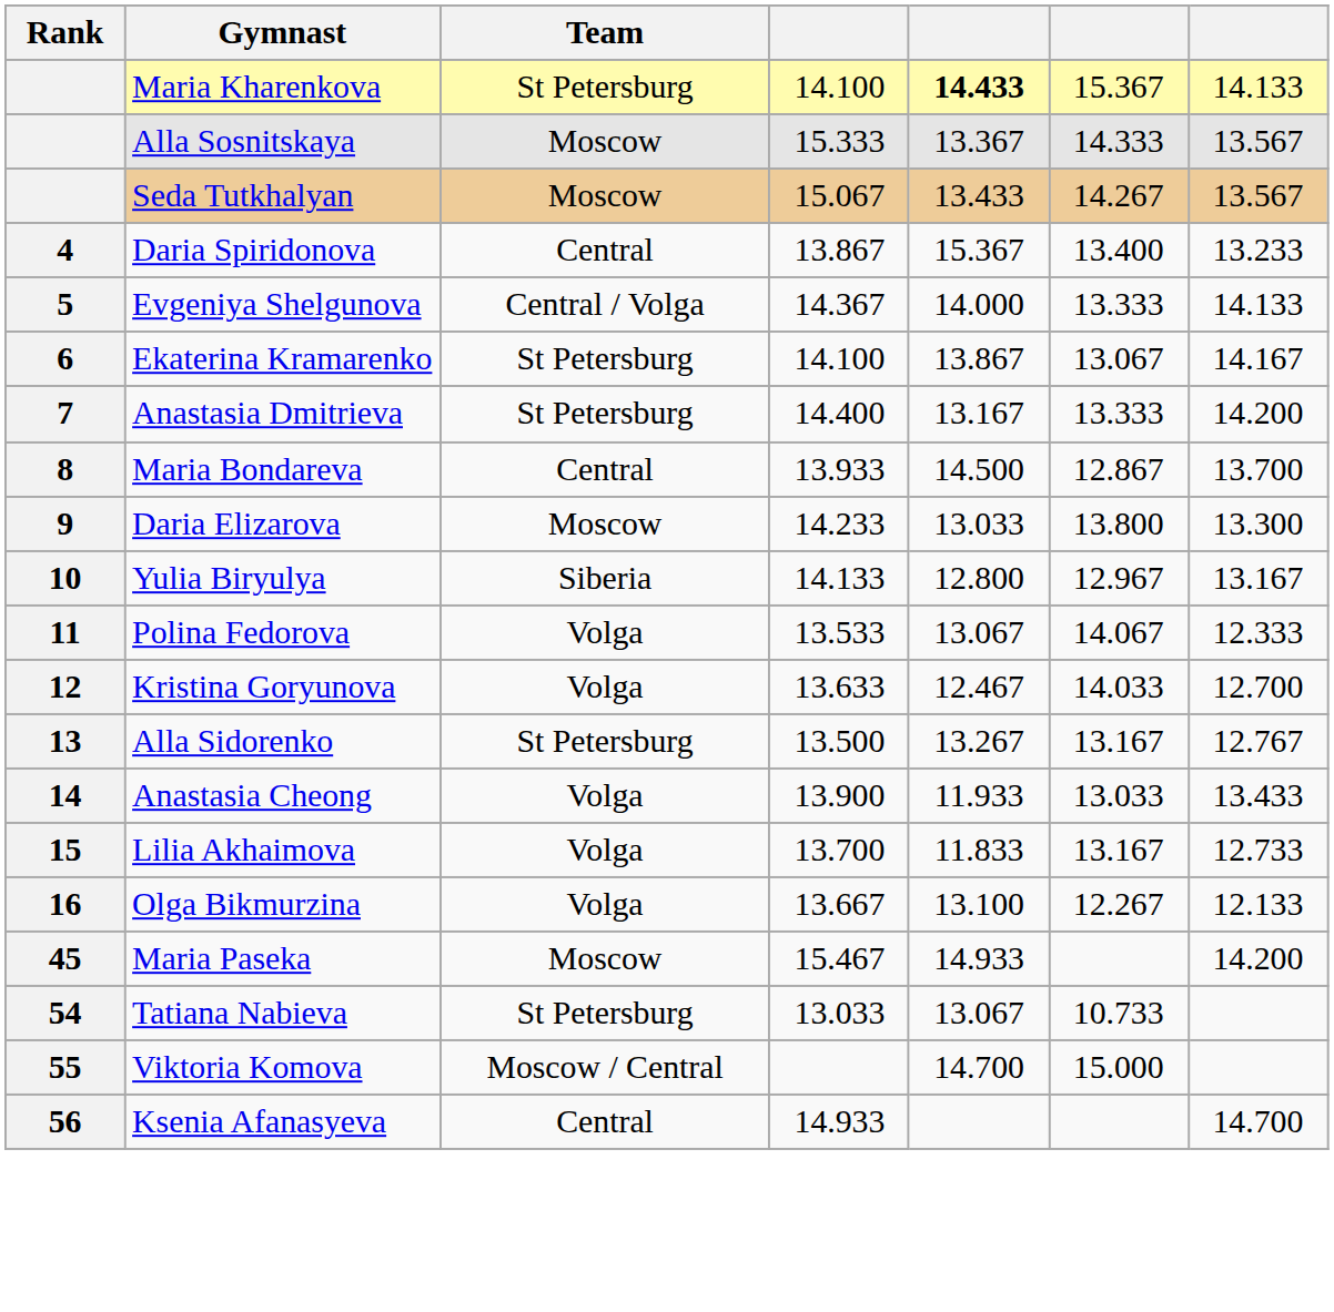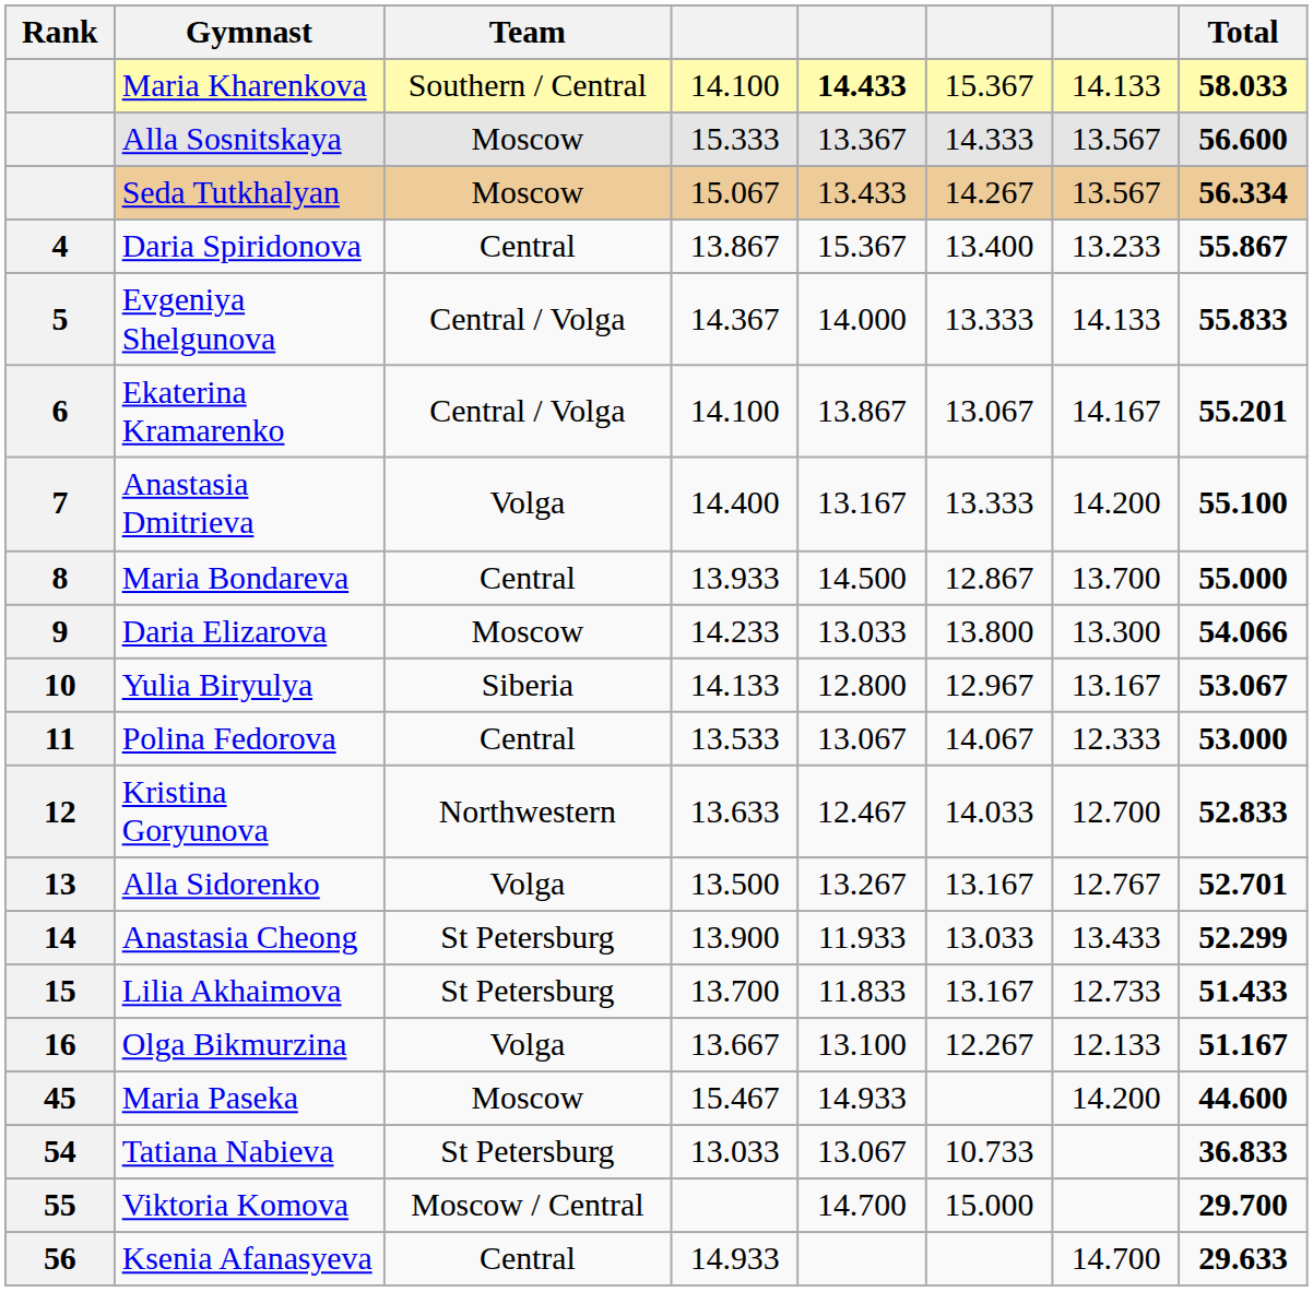 <table class="wikitable sortable" style="text-align:center; font-size:95%">
 <tr>
 <th scope="col" style="width:50px;">Rank</th>
 <th scope="col" style="width:150px;">Gymnast</th>
 <th scope="col" style="width:160px;">Team</th>
 <th scope="col" style="width:60px;"></th>
 <th scope="col" style="width:60px;"></th>
 <th scope="col" style="width:60px;"></th>
 <th scope="col" style="width:60px;"></th>
+<th scope="col" style="width:60px;">Total</th>
 </tr>
 <tr style="background:#fffcaf;">
 <th scope=row style="text-align:center"></th>
 <td align=left><a href='#'>Maria Kharenkova</a></td>
-<td>St Petersburg</td>
+<td>Southern / Central</td>
 <td>14.100</td>
 <td><strong>14.433</strong></td>
 <td>15.367</td>
 <td>14.133</td>
+<td><strong>58.033</strong></td>
 </tr>
 <tr style="background:#e5e5e5;">
 <th scope=row style="text-align:center"></th>
 <td align=left><a href='#'>Alla Sosnitskaya</a></td>
 <td>Moscow</td>
 <td>15.333</td>
 <td>13.367</td>
 <td>14.333</td>
 <td>13.567</td>
+<td><strong>56.600</strong></td>
 </tr>
 <tr style="background:#ec9;">
 <th scope=row style="text-align:center"></th>
 <td align=left><a href='#'>Seda Tutkhalyan</a></td>
 <td>Moscow</td>
 <td>15.067</td>
 <td>13.433</td>
 <td>14.267</td>
 <td>13.567</td>
+<td><strong>56.334</strong></td>
 </tr>
 <tr>
 <th scope=row style="text-align:center">4</th>
 <td align=left><a href='#'>Daria Spiridonova</a></td>
 <td>Central</td>
 <td>13.867</td>
 <td>15.367</td>
 <td>13.400</td>
 <td>13.233</td>
+<td><strong>55.867</strong></td>
 </tr>
 <tr>
 <th scope=row style="text-align:center">5</th>
 <td align=left><a href='#'>Evgeniya Shelgunova</a></td>
 <td>Central / Volga</td>
 <td>14.367</td>
 <td>14.000</td>
 <td>13.333</td>
 <td>14.133</td>
+<td><strong>55.833</strong></td>
 </tr>
 <tr>
 <th scope=row style="text-align:center">6</th>
 <td align=left><a href='#'>Ekaterina Kramarenko</a></td>
-<td>St Petersburg</td>
+<td>Central / Volga</td>
 <td>14.100</td>
 <td>13.867</td>
 <td>13.067</td>
 <td>14.167</td>
+<td><strong>55.201</strong></td>
 </tr>
 <tr>
 <th scope=row style="text-align:center">7</th>
 <td align=left><a href='#'>Anastasia Dmitrieva</a></td>
-<td>St Petersburg</td>
+<td>Volga</td>
 <td>14.400</td>
 <td>13.167</td>
 <td>13.333</td>
 <td>14.200</td>
+<td><strong>55.100</strong></td>
 </tr>
 <tr>
 <th scope=row style="text-align:center">8</th>
 <td align=left><a href='#'>Maria Bondareva</a></td>
 <td>Central</td>
 <td>13.933</td>
 <td>14.500</td>
 <td>12.867</td>
 <td>13.700</td>
+<td><strong>55.000</strong></td>
 </tr>
 <tr>
 <th scope=row style="text-align:center">9</th>
 <td align=left><a href='#'>Daria Elizarova</a></td>
 <td>Moscow</td>
 <td>14.233</td>
 <td>13.033</td>
 <td>13.800</td>
 <td>13.300</td>
+<td><strong>54.066</strong></td>
 </tr>
 <tr>
 <th scope=row style="text-align:center">10</th>
 <td align=left><a href='#'>Yulia Biryulya</a></td>
 <td>Siberia</td>
 <td>14.133</td>
 <td>12.800</td>
 <td>12.967</td>
 <td>13.167</td>
+<td><strong>53.067</strong></td>
 </tr>
 <tr>
 <th scope=row style="text-align:center">11</th>
 <td align=left><a href='#'>Polina Fedorova</a></td>
-<td>Volga</td>
+<td>Central</td>
 <td>13.533</td>
 <td>13.067</td>
 <td>14.067</td>
 <td>12.333</td>
+<td><strong>53.000</strong></td>
 </tr>
 <tr>
 <th scope=row style="text-align:center">12</th>
 <td align=left><a href='#'>Kristina Goryunova</a></td>
-<td>Volga</td>
+<td>Northwestern</td>
 <td>13.633</td>
 <td>12.467</td>
 <td>14.033</td>
 <td>12.700</td>
+<td><strong>52.833</strong></td>
 </tr>
 <tr>
 <th scope=row style="text-align:center">13</th>
 <td align=left><a href='#'>Alla Sidorenko</a></td>
-<td>St Petersburg</td>
+<td>Volga</td>
 <td>13.500</td>
 <td>13.267</td>
 <td>13.167</td>
 <td>12.767</td>
+<td><strong>52.701</strong></td>
 </tr>
 <tr>
 <th scope=row style="text-align:center">14</th>
 <td align=left><a href='#'>Anastasia Cheong</a></td>
-<td>Volga</td>
+<td>St Petersburg</td>
 <td>13.900</td>
 <td>11.933</td>
 <td>13.033</td>
 <td>13.433</td>
+<td><strong>52.299</strong></td>
 </tr>
 <tr>
 <th scope=row style="text-align:center">15</th>
 <td align=left><a href='#'>Lilia Akhaimova</a></td>
-<td>Volga</td>
+<td>St Petersburg</td>
 <td>13.700</td>
 <td>11.833</td>
 <td>13.167</td>
 <td>12.733</td>
+<td><strong>51.433</strong></td>
 </tr>
 <tr>
 <th scope=row style="text-align:center">16</th>
 <td align=left><a href='#'>Olga Bikmurzina</a></td>
 <td>Volga</td>
 <td>13.667</td>
 <td>13.100</td>
 <td>12.267</td>
 <td>12.133</td>
+<td><strong>51.167</strong></td>
 </tr>
 <tr>
 <th scope=row style="text-align:center">45</th>
 <td align=left><a href='#'>Maria Paseka</a></td>
 <td>Moscow</td>
 <td>15.467</td>
 <td>14.933</td>
 <td></td>
 <td>14.200</td>
+<td><strong>44.600</strong></td>
 </tr>
 <tr>
 <th scope=row style="text-align:center">54</th>
 <td align=left><a href='#'>Tatiana Nabieva</a></td>
 <td>St Petersburg</td>
 <td>13.033</td>
 <td>13.067</td>
 <td>10.733</td>
 <td></td>
+<td><strong>36.833</strong></td>
 </tr>
 <tr>
 <th scope=row style="text-align:center">55</th>
 <td align=left><a href='#'>Viktoria Komova</a></td>
 <td>Moscow / Central</td>
 <td></td>
 <td>14.700</td>
 <td>15.000</td>
 <td></td>
+<td><strong>29.700</strong></td>
 </tr>
 <tr>
 <th scope=row style="text-align:center">56</th>
 <td align=left><a href='#'>Ksenia Afanasyeva</a></td>
 <td>Central</td>
 <td>14.933</td>
 <td></td>
 <td></td>
 <td>14.700</td>
+<td><strong>29.633</strong></td>
 </tr>
 </table>
